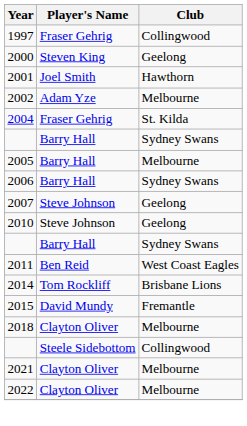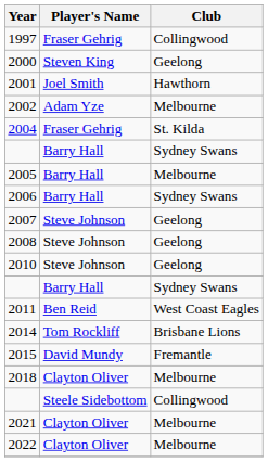 <table class="wikitable collapsible collapsed">
 <tr>
 <th><strong>Year</strong></th>
 <th><span><strong>Player's Name</strong></span></th>
 <th><strong>Club</strong></th>
 </tr>
 <tr>
 <td>1997</td>
 <td><a href='#'>Fraser Gehrig</a></td>
 <td>Collingwood</td>
 </tr>
 <tr>
 <td>2000</td>
 <td><a href='#'>Steven King</a></td>
 <td>Geelong</td>
 </tr>
 <tr>
 <td>2001</td>
 <td><a href='#'>Joel Smith</a></td>
 <td>Hawthorn</td>
 </tr>
 <tr>
 <td>2002</td>
 <td><a href='#'>Adam Yze</a></td>
 <td>Melbourne</td>
 </tr>
 <tr>
 <td><a href='#'>2004</a></td>
 <td><a href='#'>Fraser Gehrig</a></td>
 <td>St. Kilda</td>
 </tr>
 <tr>
 <td></td>
 <td><a href='#'>Barry Hall</a></td>
 <td>Sydney Swans</td>
 </tr>
 <tr>
 <td>2005</td>
 <td><a href='#'>Barry Hall</a></td>
 <td>Melbourne</td>
 </tr>
 <tr>
 <td>2006</td>
 <td><a href='#'>Barry Hall</a></td>
 <td>Sydney Swans</td>
 </tr>
 <tr>
 <td>2007</td>
 <td><a href='#'>Steve Johnson</a></td>
 <td>Geelong</td>
 </tr>
 <tr>
+<td>2008</td>
+<td>Steve Johnson</td>
+<td>Geelong</td>
+</tr>
+<tr>
 <td>2010</td>
 <td>Steve Johnson</td>
 <td>Geelong</td>
 </tr>
 <tr>
 <td></td>
 <td><a href='#'>Barry Hall</a></td>
 <td>Sydney Swans</td>
 </tr>
 <tr>
 <td>2011</td>
 <td><a href='#'>Ben Reid</a></td>
 <td>West Coast Eagles</td>
 </tr>
 <tr>
 <td>2014</td>
 <td><a href='#'>Tom Rockliff</a></td>
 <td>Brisbane Lions</td>
 </tr>
 <tr>
 <td>2015</td>
 <td><a href='#'>David Mundy </a></td>
 <td>Fremantle</td>
 </tr>
 <tr>
 <td>2018</td>
 <td><a href='#'>Clayton Oliver</a></td>
 <td>Melbourne</td>
 </tr>
 <tr>
 <td></td>
 <td><a href='#'>Steele Sidebottom</a></td>
 <td>Collingwood</td>
 </tr>
 <tr>
 <td>2021</td>
 <td><a href='#'>Clayton Oliver</a></td>
 <td>Melbourne</td>
 </tr>
 <tr>
 <td>2022</td>
 <td><a href='#'>Clayton Oliver</a></td>
 <td>Melbourne</td>
 </tr>
 <tr>
 </tr>
 </table>
